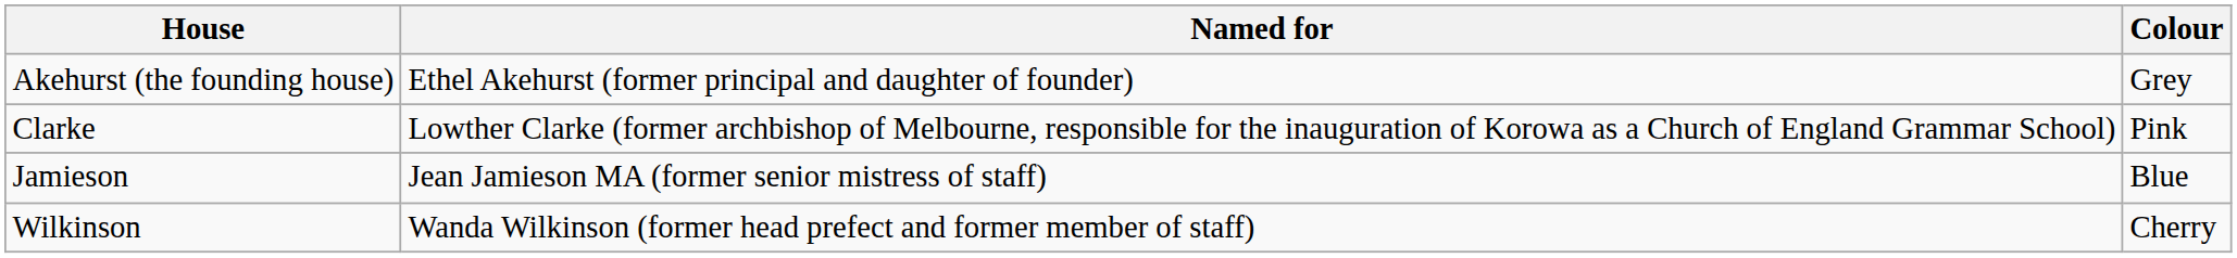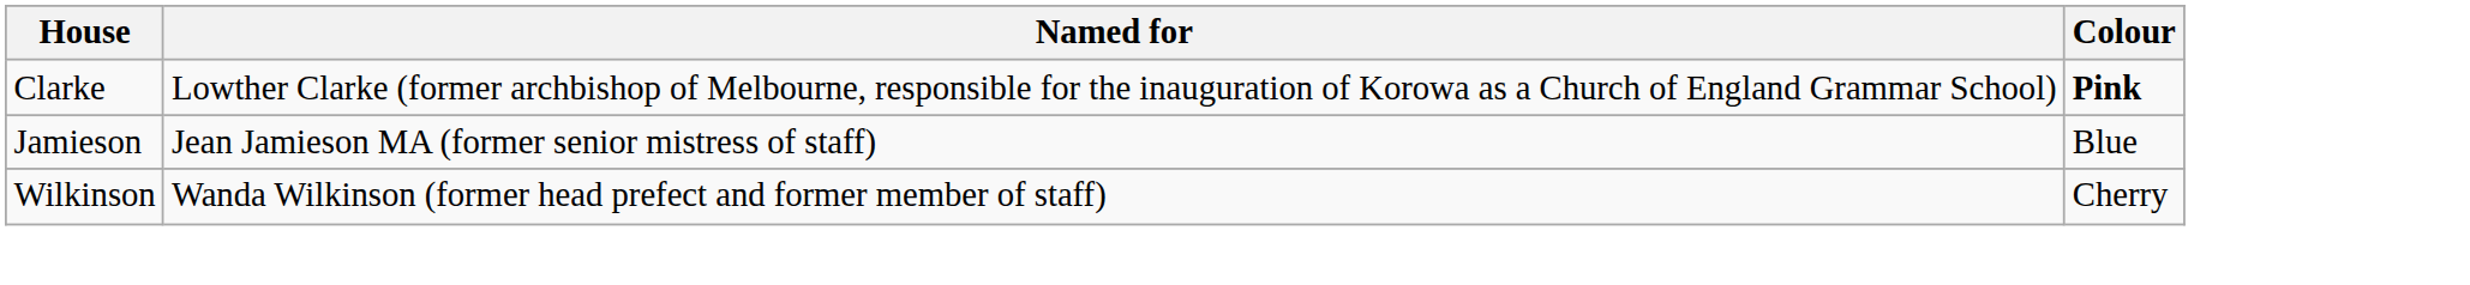 <table class="wikitable">
 <tr>
 <th>House</th>
 <th>Named for</th>
 <th>Colour</th>
 </tr>
 <tr>
-<td>Akehurst (the founding house)</td>
-<td>Ethel Akehurst (former principal and daughter of founder)</td>
-<td>Grey</td>
-</tr>
-<tr>
 <td>Clarke</td>
 <td>Lowther Clarke (former archbishop of Melbourne, responsible for the inauguration of Korowa as a Church of England Grammar School)</td>
-<td>Pink</td>
+<td><strong>Pink</strong></td>
 </tr>
 <tr>
 <td>Jamieson</td>
 <td>Jean Jamieson MA (former senior mistress of staff)</td>
 <td>Blue</td>
 </tr>
 <tr>
 <td>Wilkinson</td>
 <td>Wanda Wilkinson (former head prefect and former member of staff)</td>
 <td>Cherry</td>
 </tr>
 </table>
